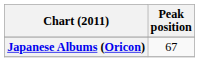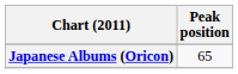 <table class="wikitable sortable plainrowheaders">
 <tr>
 <th scope="col">Chart (2011)</th>
 <th scope="col">Peak<br>position</th>
 </tr>
 <tr>
 </tr>
 <tr>
 </tr>
 <tr>
 </tr>
 <tr>
 </tr>
 <tr>
 <th scope="row"><a href='#'>Japanese Albums</a> (<a href='#'>Oricon</a>)</th>
-<td align="center">67</td>
+<td align="center">65</td>
 </tr>
 <tr>
 </tr>
 </table>
